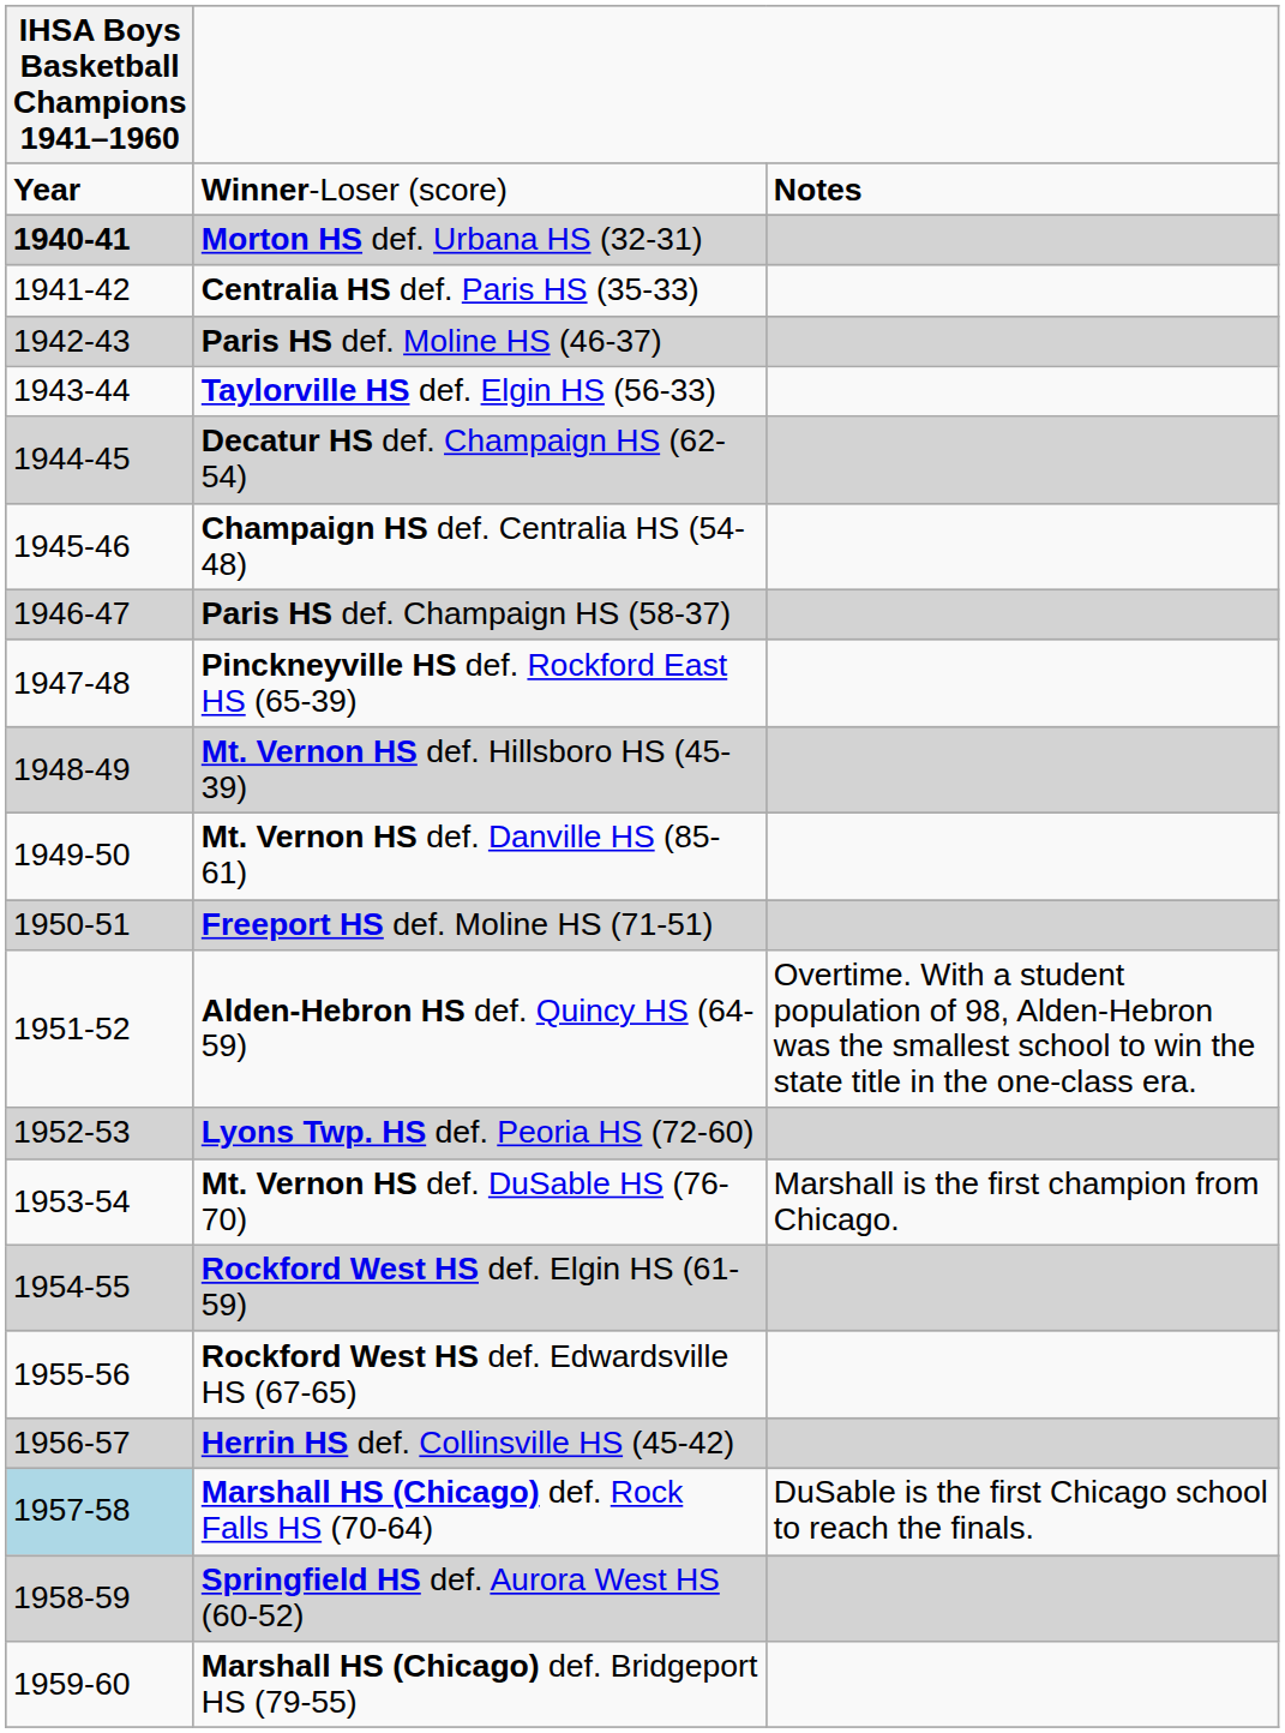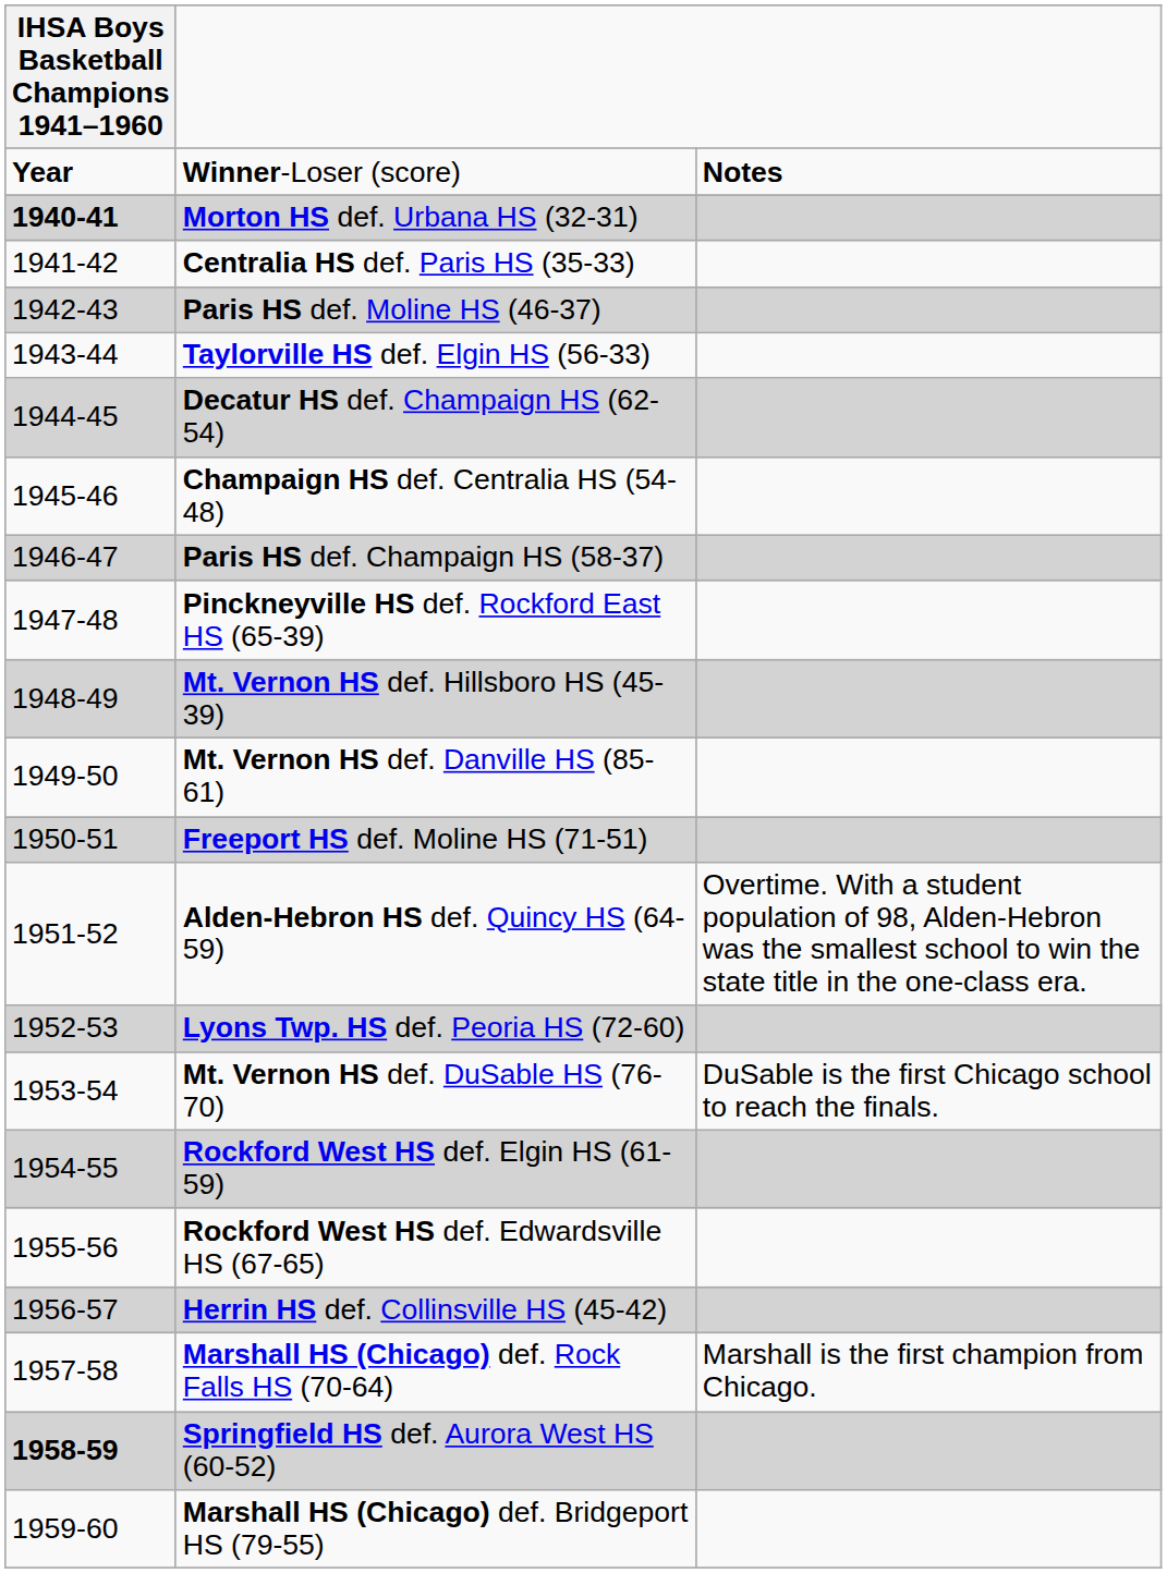 <table class="wikitable collapsible collapsed">
 <tr>
 <th>IHSA Boys Basketball Champions 1941–1960</th>
 </tr>
 <tr>
 <td width="40"><strong>Year</strong></td>
 <td width="280"><strong>Winner</strong>-Loser (score)</td>
 <td width="250"><strong>Notes</strong></td>
 </tr>
 <tr style="background: #D3D3D3;">
 <td><strong>1940-41</strong></td>
 <td><strong><a href='#'>Morton HS</a></strong> def. <a href='#'>Urbana HS</a> (32-31)</td>
 <td></td>
 </tr>
 <tr>
 <td>1941-42</td>
 <td><strong>Centralia HS</strong> def. <a href='#'>Paris HS</a> (35-33)</td>
 <td></td>
 </tr>
 <tr style="background: #D3D3D3;">
 <td>1942-43</td>
 <td><strong>Paris HS</strong> def. <a href='#'>Moline HS</a> (46-37)</td>
 <td></td>
 </tr>
 <tr>
 <td>1943-44</td>
 <td><strong><a href='#'>Taylorville HS</a></strong> def. <a href='#'>Elgin HS</a> (56-33)</td>
 <td></td>
 </tr>
 <tr style="background: #D3D3D3;">
 <td>1944-45</td>
 <td><strong>Decatur HS</strong> def. <a href='#'>Champaign HS</a> (62-54)</td>
 <td></td>
 </tr>
 <tr>
 <td>1945-46</td>
 <td><strong>Champaign HS</strong> def. Centralia HS (54-48)</td>
 <td></td>
 </tr>
 <tr style="background: #D3D3D3;">
 <td>1946-47</td>
 <td><strong>Paris HS</strong> def. Champaign HS (58-37)</td>
 <td></td>
 </tr>
 <tr>
 <td>1947-48</td>
 <td><strong>Pinckneyville HS</strong> def. <a href='#'>Rockford East HS</a> (65-39)</td>
 <td></td>
 </tr>
 <tr style="background: #D3D3D3;">
 <td>1948-49</td>
 <td><strong><a href='#'>Mt. Vernon HS</a></strong> def. Hillsboro HS (45-39)</td>
 <td></td>
 </tr>
 <tr>
 <td>1949-50</td>
 <td><strong>Mt. Vernon HS</strong> def. <a href='#'>Danville HS</a> (85-61)</td>
 <td></td>
 </tr>
 <tr style="background: #D3D3D3;">
 <td>1950-51</td>
 <td><strong><a href='#'>Freeport HS</a></strong> def. Moline HS (71-51)</td>
 <td></td>
 </tr>
 <tr>
 <td>1951-52</td>
 <td><strong>Alden-Hebron HS</strong> def. <a href='#'>Quincy HS</a> (64-59)</td>
 <td>Overtime.  With a student population of 98, Alden-Hebron was the smallest school to win the state title in the one-class era.</td>
 </tr>
 <tr style="background: #D3D3D3;">
 <td>1952-53</td>
 <td><strong><a href='#'>Lyons Twp. HS</a></strong> def. <a href='#'>Peoria HS</a> (72-60)</td>
 <td></td>
 </tr>
 <tr>
 <td>1953-54</td>
 <td><strong>Mt. Vernon HS</strong> def. <a href='#'>DuSable HS</a> (76-70)</td>
-<td>Marshall is the first champion from Chicago.</td>
+<td>DuSable is the first Chicago school to reach the finals.</td>
 </tr>
 <tr style="background: #D3D3D3;">
 <td>1954-55</td>
 <td><strong><a href='#'>Rockford West HS</a></strong> def. Elgin HS (61-59)</td>
 <td></td>
 </tr>
 <tr>
 <td>1955-56</td>
 <td><strong>Rockford West HS</strong> def. Edwardsville HS (67-65)</td>
 <td></td>
 </tr>
 <tr style="background: #D3D3D3;">
 <td>1956-57</td>
 <td><strong><a href='#'>Herrin HS</a></strong> def. <a href='#'>Collinsville HS</a> (45-42)</td>
 <td></td>
 </tr>
 <tr>
-<td style="background: lightblue;">1957-58</td>
+<td>1957-58</td>
 <td><strong><a href='#'>Marshall HS (Chicago)</a></strong> def. <a href='#'>Rock Falls HS</a> (70-64)</td>
-<td>DuSable is the first Chicago school to reach the finals.</td>
+<td>Marshall is the first champion from Chicago.</td>
 </tr>
 <tr style="background: #D3D3D3;">
-<td>1958-59</td>
+<td><strong>1958-59</strong></td>
 <td><strong><a href='#'>Springfield HS</a></strong> def. <a href='#'>Aurora West HS</a> (60-52)</td>
 <td></td>
 </tr>
 <tr>
 <td>1959-60</td>
 <td><strong>Marshall HS (Chicago)</strong> def. Bridgeport HS (79-55)</td>
 <td></td>
 </tr>
 </table>
